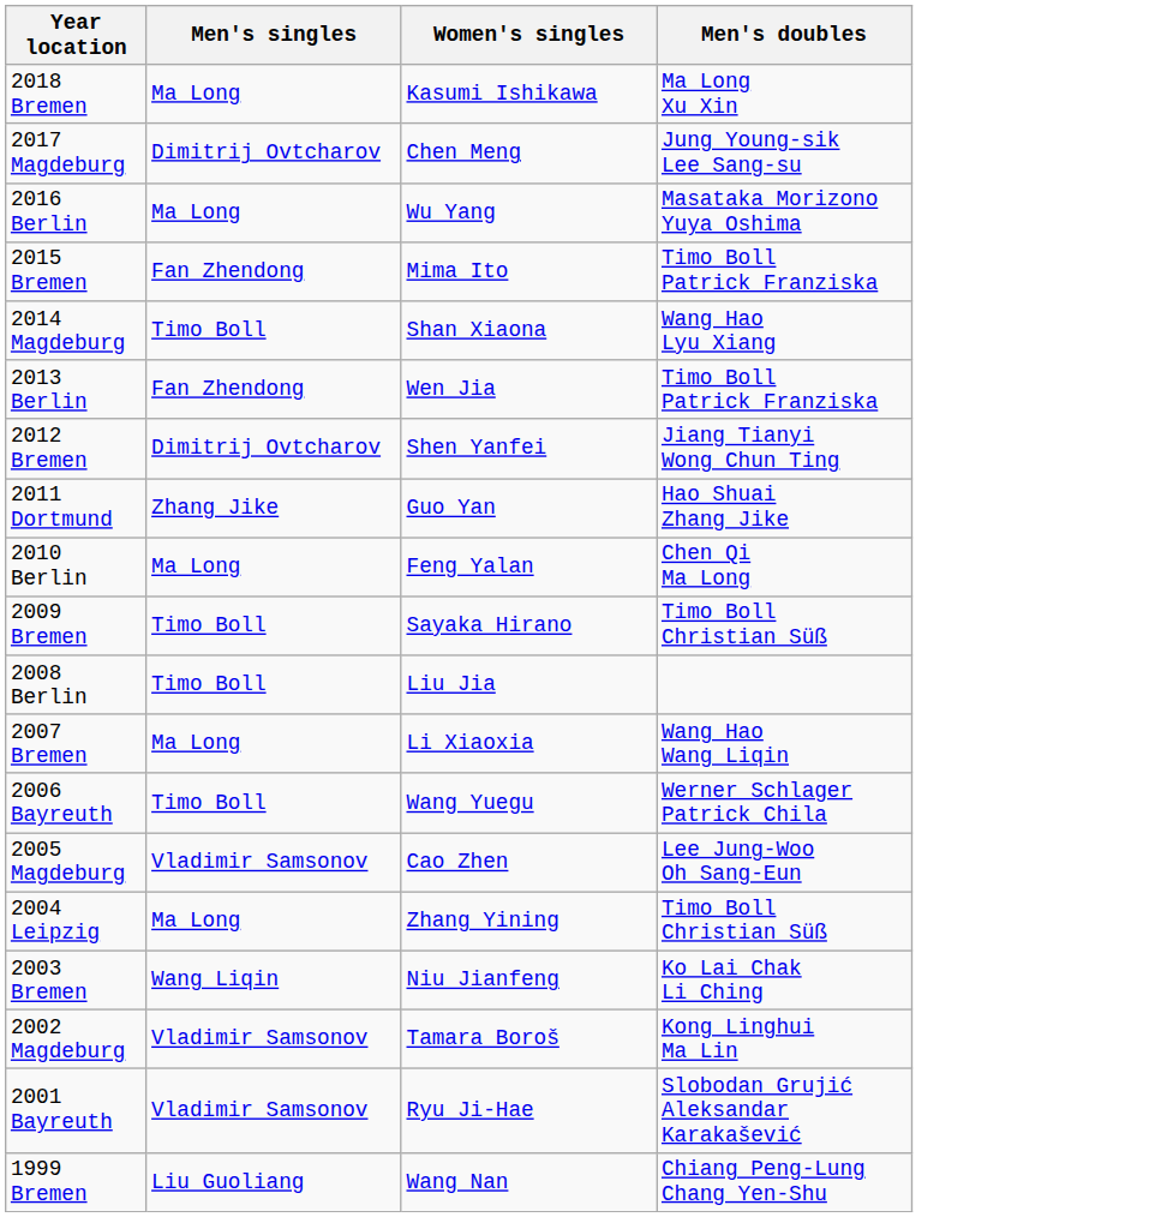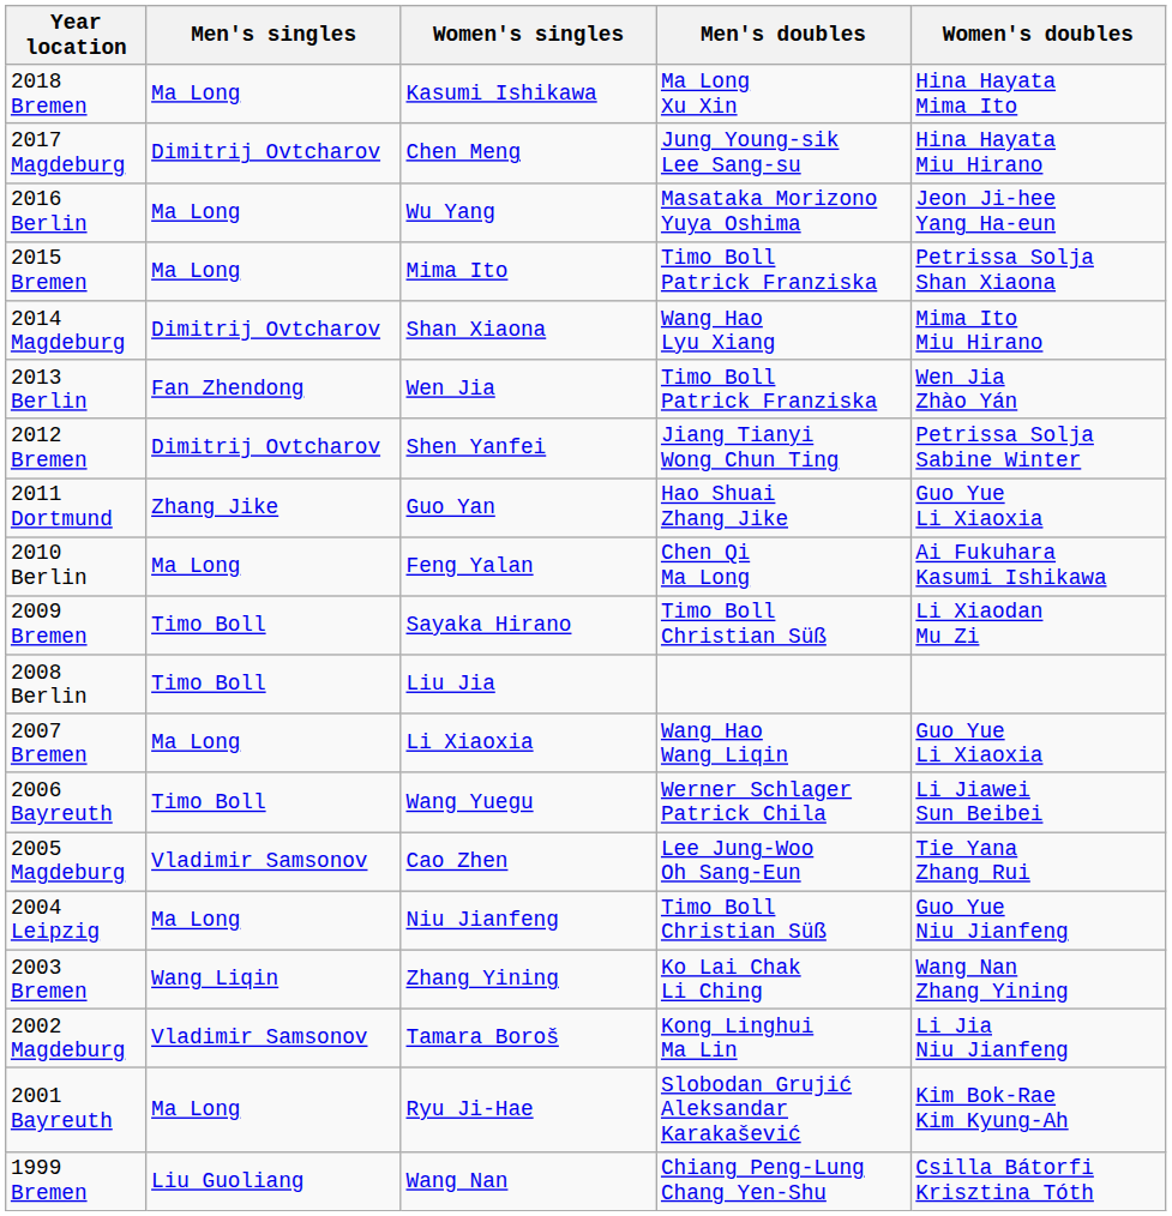 <table class="wikitable">
 <tr>
 <th width="80">Year <br> location</th>
 <th style="width:150px;">Men's singles</th>
 <th style="width:150px;">Women's singles</th>
 <th style="width:150px;">Men's doubles</th>
+<th style="width:150px;">Women's doubles</th>
 </tr>
 <tr>
 <td>2018<br> <a href='#'>Bremen</a></td>
 <td> <a href='#'>Ma Long</a></td>
 <td> <a href='#'>Kasumi Ishikawa</a></td>
 <td> <a href='#'>Ma Long</a><br> <a href='#'>Xu Xin</a></td>
+<td> <a href='#'>Hina Hayata</a><br> <a href='#'>Mima Ito</a></td>
 </tr>
 <tr>
 <td>2017<br> <a href='#'>Magdeburg</a></td>
 <td> <a href='#'>Dimitrij Ovtcharov</a></td>
 <td> <a href='#'>Chen Meng</a></td>
 <td> <a href='#'>Jung Young-sik</a><br> <a href='#'>Lee Sang-su</a></td>
+<td> <a href='#'>Hina Hayata</a><br> <a href='#'>Miu Hirano</a></td>
 </tr>
 <tr>
 <td>2016<br> <a href='#'>Berlin</a></td>
 <td> <a href='#'>Ma Long</a></td>
 <td> <a href='#'>Wu Yang</a></td>
 <td> <a href='#'>Masataka Morizono</a><br>  <a href='#'>Yuya Oshima</a></td>
+<td> <a href='#'>Jeon Ji-hee</a><br>  <a href='#'>Yang Ha-eun</a></td>
 </tr>
 <tr>
 <td>2015<br> <a href='#'>Bremen</a></td>
-<td> <a href='#'>Fan Zhendong</a></td>
+<td> <a href='#'>Ma Long</a></td>
 <td> <a href='#'>Mima Ito</a></td>
 <td> <a href='#'>Timo Boll</a><br>  <a href='#'>Patrick Franziska</a></td>
+<td> <a href='#'>Petrissa Solja</a><br>  <a href='#'>Shan Xiaona</a></td>
 </tr>
 <tr>
 <td>2014<br> <a href='#'>Magdeburg</a></td>
-<td> <a href='#'>Timo Boll</a></td>
+<td> <a href='#'>Dimitrij Ovtcharov</a></td>
 <td> <a href='#'>Shan Xiaona</a></td>
 <td> <a href='#'>Wang Hao</a><br>  <a href='#'>Lyu Xiang</a></td>
+<td> <a href='#'>Mima Ito</a><br>  <a href='#'>Miu Hirano</a></td>
 </tr>
 <tr>
 <td>2013<br> <a href='#'>Berlin</a></td>
 <td> <a href='#'>Fan Zhendong</a></td>
 <td> <a href='#'>Wen Jia</a></td>
 <td> <a href='#'>Timo Boll</a><br>  <a href='#'>Patrick Franziska</a></td>
+<td> <a href='#'>Wen Jia</a><br>  <a href='#'>Zhào Yán</a></td>
 </tr>
 <tr>
 <td>2012<br> <a href='#'>Bremen</a></td>
 <td> <a href='#'>Dimitrij Ovtcharov</a></td>
 <td> <a href='#'>Shen Yanfei</a></td>
 <td> <a href='#'>Jiang Tianyi</a><br>  <a href='#'>Wong Chun Ting</a></td>
+<td> <a href='#'>Petrissa Solja</a><br>  <a href='#'>Sabine Winter</a></td>
 </tr>
 <tr>
 <td>2011<br> <a href='#'>Dortmund</a></td>
 <td> <a href='#'>Zhang Jike</a></td>
 <td> <a href='#'>Guo Yan</a></td>
 <td> <a href='#'>Hao Shuai</a><br>  <a href='#'>Zhang Jike</a></td>
+<td> <a href='#'>Guo Yue</a><br>  <a href='#'>Li Xiaoxia</a></td>
 </tr>
 <tr>
 <td>2010<br> Berlin</td>
 <td> <a href='#'>Ma Long</a></td>
 <td> <a href='#'>Feng Yalan</a></td>
 <td> <a href='#'>Chen Qi</a><br>  <a href='#'>Ma Long</a></td>
+<td> <a href='#'>Ai Fukuhara</a><br>  <a href='#'>Kasumi Ishikawa</a></td>
 </tr>
 <tr>
 <td>2009<br> <a href='#'>Bremen</a></td>
 <td> <a href='#'>Timo Boll</a></td>
 <td> <a href='#'>Sayaka Hirano</a></td>
 <td> <a href='#'>Timo Boll</a><br>  <a href='#'>Christian Süß</a></td>
+<td> <a href='#'>Li Xiaodan</a><br>  <a href='#'>Mu Zi</a></td>
 </tr>
 <tr>
 <td>2008<br> Berlin</td>
 <td> <a href='#'>Timo Boll</a></td>
 <td> <a href='#'>Liu Jia</a></td>
+<td></td>
 <td></td>
 </tr>
 <tr>
 <td>2007<br> <a href='#'>Bremen</a></td>
 <td> <a href='#'>Ma Long</a></td>
 <td> <a href='#'>Li Xiaoxia</a></td>
 <td> <a href='#'>Wang Hao</a><br>  <a href='#'>Wang Liqin</a></td>
+<td> <a href='#'>Guo Yue</a><br>  <a href='#'>Li Xiaoxia</a></td>
 </tr>
 <tr>
 <td>2006<br> <a href='#'>Bayreuth</a></td>
 <td> <a href='#'>Timo Boll</a></td>
 <td> <a href='#'>Wang Yuegu</a></td>
 <td> <a href='#'>Werner Schlager</a><br>  <a href='#'>Patrick Chila</a></td>
+<td> <a href='#'>Li Jiawei</a><br>  <a href='#'>Sun Beibei</a></td>
 </tr>
 <tr>
 <td>2005<br> <a href='#'>Magdeburg</a></td>
 <td> <a href='#'>Vladimir Samsonov</a></td>
 <td> <a href='#'>Cao Zhen</a></td>
 <td> <a href='#'>Lee Jung-Woo</a><br>  <a href='#'>Oh Sang-Eun</a></td>
+<td> <a href='#'>Tie Yana</a><br>  <a href='#'>Zhang Rui</a></td>
 </tr>
 <tr>
 <td>2004<br> <a href='#'>Leipzig</a></td>
 <td> <a href='#'>Ma Long</a></td>
-<td> <a href='#'>Zhang Yining</a></td>
+<td> <a href='#'>Niu Jianfeng</a></td>
 <td> <a href='#'>Timo Boll</a><br>  <a href='#'>Christian Süß</a></td>
+<td> <a href='#'>Guo Yue</a><br>  <a href='#'>Niu Jianfeng</a></td>
 </tr>
 <tr>
 <td>2003<br> <a href='#'>Bremen</a></td>
 <td> <a href='#'>Wang Liqin</a></td>
-<td> <a href='#'>Niu Jianfeng</a></td>
+<td> <a href='#'>Zhang Yining</a></td>
 <td> <a href='#'>Ko Lai Chak</a><br>  <a href='#'>Li Ching</a></td>
+<td> <a href='#'>Wang Nan</a><br>  <a href='#'>Zhang Yining</a></td>
 </tr>
 <tr>
 <td>2002<br> <a href='#'>Magdeburg</a></td>
 <td> <a href='#'>Vladimir Samsonov</a></td>
 <td> <a href='#'>Tamara Boroš</a></td>
 <td> <a href='#'>Kong Linghui</a><br>  <a href='#'>Ma Lin</a></td>
+<td> <a href='#'>Li Jia</a><br>  <a href='#'>Niu Jianfeng</a></td>
 </tr>
 <tr>
 <td>2001<br> <a href='#'>Bayreuth</a></td>
-<td> <a href='#'>Vladimir Samsonov</a></td>
+<td> <a href='#'>Ma Long</a></td>
 <td> <a href='#'>Ryu Ji-Hae</a></td>
 <td> <a href='#'>Slobodan Grujić</a><br>  <a href='#'>Aleksandar Karakašević</a></td>
+<td> <a href='#'>Kim Bok-Rae</a><br>  <a href='#'>Kim Kyung-Ah</a></td>
 </tr>
 <tr>
 <td>1999<br> <a href='#'>Bremen</a></td>
 <td> <a href='#'>Liu Guoliang</a></td>
 <td> <a href='#'>Wang Nan</a></td>
 <td> <a href='#'>Chiang Peng-Lung</a><br>  <a href='#'>Chang Yen-Shu</a></td>
+<td> <a href='#'>Csilla Bátorfi</a><br>  <a href='#'>Krisztina Tóth</a></td>
 </tr>
 </table>
